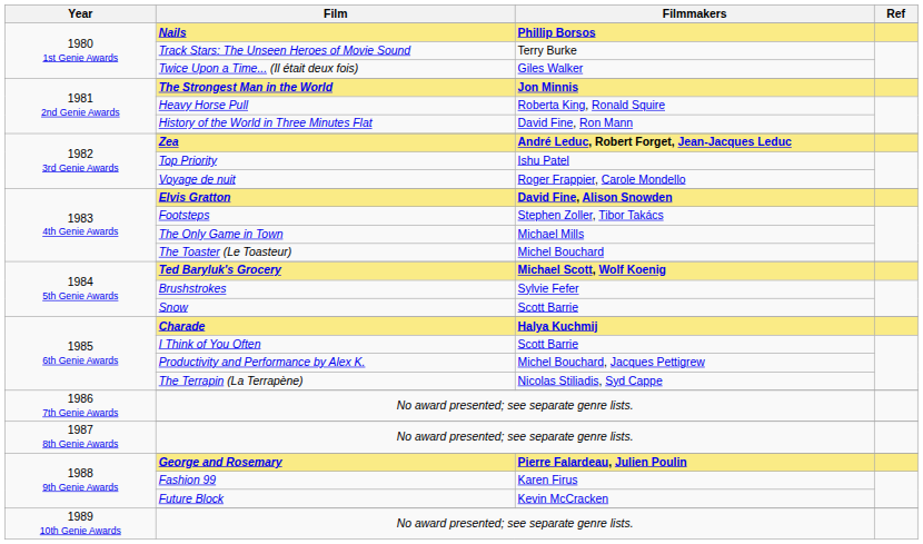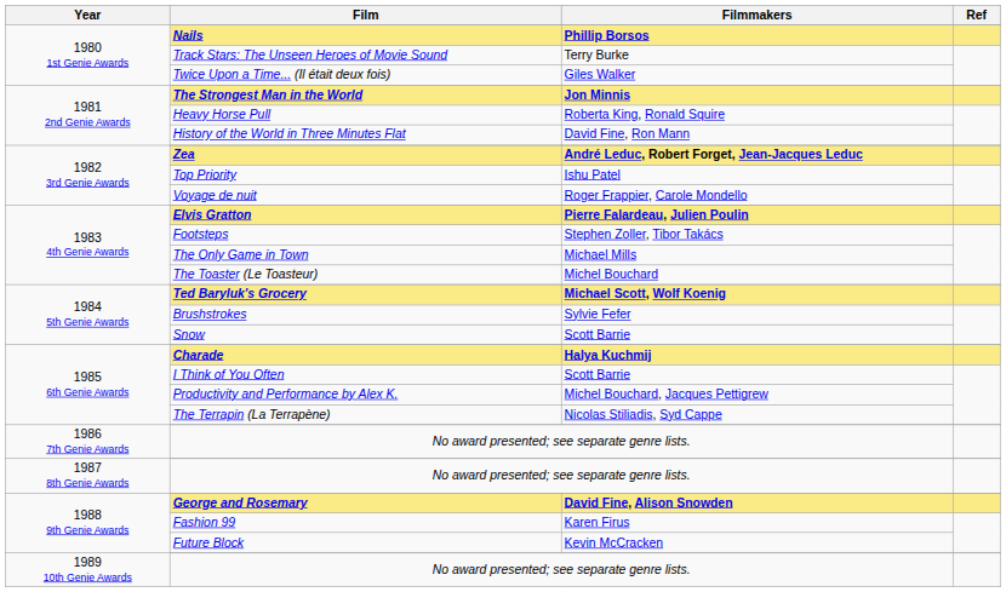 <table class="wikitable" style="width:100%;">
 <tr style="background:#bebebe;">
 <th style="width:8%;">Year</th>
 <th style="width:19%;">Film</th>
 <th style="width:19%;">Filmmakers</th>
 <th style="width:2%;">Ref</th>
 </tr>
 <tr>
 <td rowspan="4" align="center">1980 <br> <small><a href='#'>1st Genie Awards</a></small></td>
 </tr>
 <tr style="background:#FAEB86;">
 <td><strong><em><a href='#'>Nails</a></em></strong></td>
 <td><strong><a href='#'>Phillip Borsos</a></strong></td>
 <td></td>
 </tr>
 <tr>
 <td><em><a href='#'>Track Stars: The Unseen Heroes of Movie Sound</a></em></td>
 <td>Terry Burke</td>
 <td rowspan=2></td>
 </tr>
 <tr>
 <td><em><a href='#'>Twice Upon a Time...</a> (Il était deux fois)</em></td>
 <td><a href='#'>Giles Walker</a></td>
 </tr>
 <tr>
 <td rowspan="4" align="center">1981 <br> <small><a href='#'>2nd Genie Awards</a></small></td>
 </tr>
 <tr style="background:#FAEB86;">
 <td><strong><em><a href='#'>The Strongest Man in the World</a></em></strong></td>
 <td><strong><a href='#'>Jon Minnis</a></strong></td>
 <td></td>
 </tr>
 <tr>
 <td><em><a href='#'>Heavy Horse Pull</a></em></td>
 <td><a href='#'>Roberta King</a>, <a href='#'>Ronald Squire</a></td>
 <td rowspan=2></td>
 </tr>
 <tr>
 <td><em><a href='#'>History of the World in Three Minutes Flat</a></em></td>
 <td><a href='#'>David Fine</a>, <a href='#'>Ron Mann</a></td>
 </tr>
 <tr>
 <td rowspan="4" align="center">1982 <br> <small><a href='#'>3rd Genie Awards</a></small></td>
 </tr>
 <tr style="background:#FAEB86;">
 <td><strong><em><a href='#'>Zea</a></em></strong></td>
 <td><strong><a href='#'>André Leduc</a>, Robert Forget, <a href='#'>Jean-Jacques Leduc</a></strong></td>
 <td></td>
 </tr>
 <tr>
 <td><em><a href='#'>Top Priority</a></em></td>
 <td><a href='#'>Ishu Patel</a></td>
 <td rowspan=2></td>
 </tr>
 <tr>
 <td><em><a href='#'>Voyage de nuit</a></em></td>
 <td><a href='#'>Roger Frappier</a>, <a href='#'>Carole Mondello</a></td>
 </tr>
 <tr>
 <td rowspan="5" align="center">1983 <br> <small><a href='#'>4th Genie Awards</a></small></td>
 </tr>
 <tr style="background:#FAEB86;">
 <td><strong><em><a href='#'>Elvis Gratton</a></em></strong></td>
-<td><strong><a href='#'>David Fine</a>, <a href='#'>Alison Snowden</a></strong></td>
+<td><strong><a href='#'>Pierre Falardeau</a>, <a href='#'>Julien Poulin</a></strong></td>
 <td></td>
 </tr>
 <tr>
 <td><em><a href='#'>Footsteps</a></em></td>
 <td><a href='#'>Stephen Zoller</a>, <a href='#'>Tibor Takács</a></td>
 <td rowspan=3></td>
 </tr>
 <tr>
 <td><em><a href='#'>The Only Game in Town</a></em></td>
 <td><a href='#'>Michael Mills</a></td>
 </tr>
 <tr>
 <td><em><a href='#'>The Toaster</a> (Le Toasteur)</em></td>
 <td><a href='#'>Michel Bouchard</a></td>
 </tr>
 <tr>
 <td rowspan="4" align="center">1984 <br> <small><a href='#'>5th Genie Awards</a></small></td>
 </tr>
 <tr style="background:#FAEB86;">
 <td><strong><em><a href='#'>Ted Baryluk's Grocery</a></em></strong></td>
 <td><strong><a href='#'>Michael Scott</a>, <a href='#'>Wolf Koenig</a></strong></td>
 <td></td>
 </tr>
 <tr>
 <td><em><a href='#'>Brushstrokes</a></em></td>
 <td><a href='#'>Sylvie Fefer</a></td>
 <td rowspan=2></td>
 </tr>
 <tr>
 <td><em><a href='#'>Snow</a></em></td>
 <td><a href='#'>Scott Barrie</a></td>
 </tr>
 <tr>
 <td rowspan="5" align="center">1985 <br> <small><a href='#'>6th Genie Awards</a></small></td>
 </tr>
 <tr style="background:#FAEB86;">
 <td><strong><em><a href='#'>Charade</a></em></strong></td>
 <td><strong><a href='#'>Halya Kuchmij</a></strong></td>
 <td></td>
 </tr>
 <tr>
 <td><em><a href='#'>I Think of You Often</a></em></td>
 <td><a href='#'>Scott Barrie</a></td>
 <td rowspan=3></td>
 </tr>
 <tr>
 <td><em><a href='#'>Productivity and Performance by Alex K.</a></em></td>
 <td><a href='#'>Michel Bouchard</a>, <a href='#'>Jacques Pettigrew</a></td>
 </tr>
 <tr>
 <td><em><a href='#'>The Terrapin</a> (La Terrapène)</em></td>
 <td><a href='#'>Nicolas Stiliadis</a>, <a href='#'>Syd Cappe</a></td>
 </tr>
 <tr>
 <td rowspan="2" align="center">1986 <br> <small><a href='#'>7th Genie Awards</a></small></td>
 </tr>
 <tr>
 <td colspan=2 align=center><em>No award presented; see separate genre lists.</em></td>
 <td></td>
 </tr>
 <tr>
 <td rowspan="2" align="center">1987 <br> <small><a href='#'>8th Genie Awards</a></small></td>
 </tr>
 <tr>
 <td colspan=2 align=center><em>No award presented; see separate genre lists.</em></td>
 <td></td>
 </tr>
 <tr>
 <td rowspan="4" align="center">1988 <br> <small><a href='#'>9th Genie Awards</a></small></td>
 </tr>
 <tr style="background:#FAEB86;">
 <td><strong><em><a href='#'>George and Rosemary</a></em></strong></td>
-<td><strong><a href='#'>Pierre Falardeau</a>, <a href='#'>Julien Poulin</a></strong></td>
+<td><strong><a href='#'>David Fine</a>, <a href='#'>Alison Snowden</a></strong></td>
 <td></td>
 </tr>
 <tr>
 <td><em><a href='#'>Fashion 99</a></em></td>
 <td><a href='#'>Karen Firus</a></td>
 <td rowspan=2></td>
 </tr>
 <tr>
 <td><em><a href='#'>Future Block</a></em></td>
 <td><a href='#'>Kevin McCracken</a></td>
 </tr>
 <tr>
 <td rowspan="2" align="center">1989 <br> <small><a href='#'>10th Genie Awards</a></small></td>
 </tr>
 <tr>
 <td colspan=2 align=center><em>No award presented; see separate genre lists.</em></td>
 <td></td>
 </tr>
 </table>
